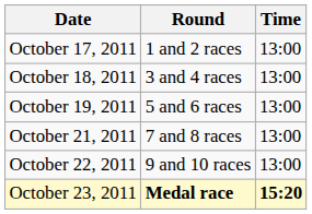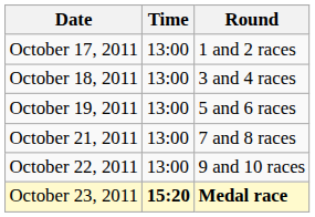 <table class="wikitable">
 <tr>
 <th>Date</th>
+<th>Time</th>
 <th>Round</th>
-<th>Time</th>
 </tr>
 <tr>
 <td>October 17, 2011</td>
+<td>13:00</td>
 <td>1 and 2 races</td>
-<td>13:00</td>
 </tr>
 <tr>
 <td>October 18, 2011</td>
+<td>13:00</td>
 <td>3 and 4 races</td>
-<td>13:00</td>
 </tr>
 <tr>
 <td>October 19, 2011</td>
+<td>13:00</td>
 <td>5 and 6 races</td>
-<td>13:00</td>
 </tr>
 <tr>
 <td>October 21, 2011</td>
+<td>13:00</td>
 <td>7 and 8 races</td>
-<td>13:00</td>
 </tr>
 <tr>
 <td>October 22, 2011</td>
+<td>13:00</td>
 <td>9 and 10 races</td>
-<td>13:00</td>
 </tr>
 <tr style=background:lemonchiffon>
 <td>October 23, 2011</td>
+<td><strong>15:20</strong></td>
 <td><strong>Medal race</strong></td>
-<td><strong>15:20</strong></td>
 </tr>
 </table>
